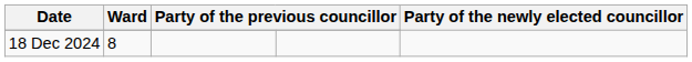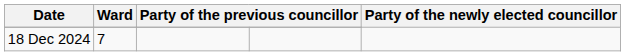 <table class="wikitable">
 <tr>
 <th>Date</th>
 <th>Ward</th>
 <th colspan=2>Party of the previous councillor</th>
 <th colspan=2>Party of the newly elected councillor</th>
 </tr>
 <tr>
 </tr>
 <tr>
 <td>18 Dec 2024</td>
-<td>8</td>
+<td>7</td>
 <td></td>
 <td></td>
 </tr>
 </table>
